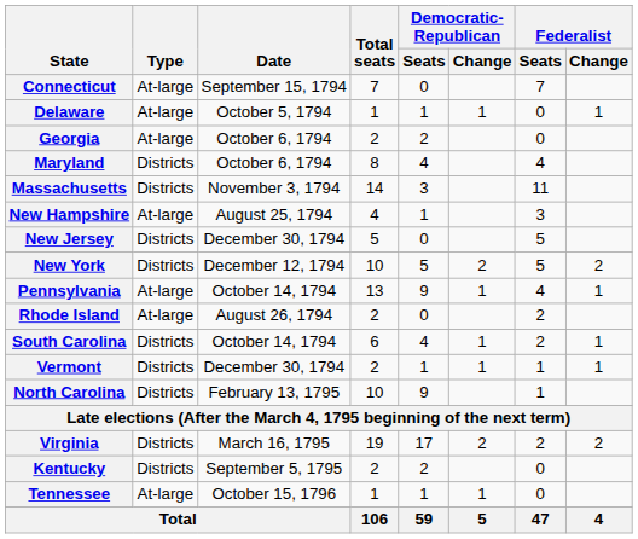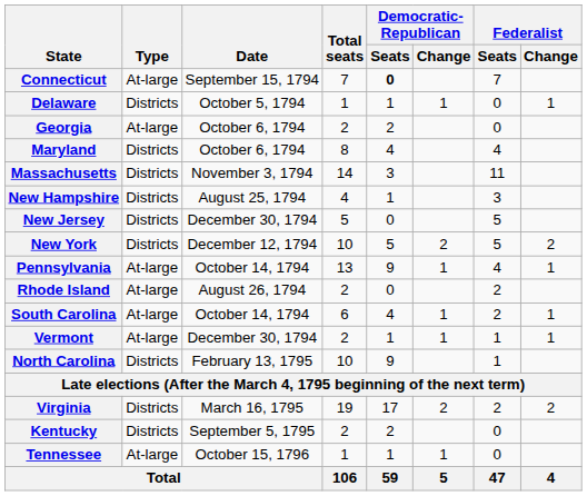 <table class="wikitable sortable" style="text-align:center">
 <tr valign=bottom>
 <th rowspan=2>State</th>
 <th rowspan=2>Type</th>
 <th rowspan=2>Date</th>
 <th rowspan=2>Total<br>seats</th>
 <th colspan=2 ><a href='#'>Democratic-<br>Republican</a><br></th>
 <th colspan=2 ><a href='#'>Federalist</a><br></th>
 </tr>
 <tr>
 <th>Seats</th>
 <th>Change</th>
 <th>Seats</th>
 <th>Change</th>
 </tr>
 <tr>
 <th><a href='#'>Connecticut</a></th>
 <td>At-large</td>
 <td>September 15, 1794</td>
 <td>7</td>
-<td>0</td>
+<td><strong>0</strong></td>
 <td></td>
 <td>7</td>
 <td></td>
 </tr>
 <tr>
 <th><a href='#'>Delaware</a></th>
-<td>At-large</td>
+<td>Districts</td>
 <td>October 5, 1794</td>
 <td>1</td>
 <td>1</td>
 <td>1</td>
 <td>0</td>
 <td>1</td>
 </tr>
 <tr>
 <th><a href='#'>Georgia</a></th>
 <td>At-large</td>
 <td>October 6, 1794</td>
 <td>2</td>
 <td>2</td>
 <td></td>
 <td>0</td>
 <td></td>
 </tr>
 <tr>
 <th><a href='#'>Maryland</a></th>
 <td>Districts</td>
 <td>October 6, 1794</td>
 <td>8</td>
 <td>4</td>
 <td></td>
 <td>4</td>
 <td></td>
 </tr>
 <tr>
 <th><a href='#'>Massachusetts</a></th>
 <td>Districts</td>
 <td>November 3, 1794</td>
 <td>14</td>
 <td>3</td>
 <td></td>
 <td>11</td>
 <td></td>
 </tr>
 <tr>
 <th><a href='#'>New Hampshire</a></th>
-<td>At-large</td>
+<td>Districts</td>
 <td>August 25, 1794</td>
 <td>4</td>
 <td>1</td>
 <td></td>
 <td>3</td>
 <td></td>
 </tr>
 <tr>
 <th><a href='#'>New Jersey</a></th>
 <td>Districts</td>
 <td>December 30, 1794</td>
 <td>5</td>
 <td>0</td>
 <td></td>
 <td>5</td>
 <td></td>
 </tr>
 <tr>
 <th><a href='#'>New York</a></th>
 <td>Districts</td>
 <td>December 12, 1794</td>
 <td>10</td>
 <td>5</td>
 <td>2</td>
 <td>5</td>
 <td>2</td>
 </tr>
 <tr>
 <th><a href='#'>Pennsylvania</a></th>
 <td>At-large</td>
 <td>October 14, 1794</td>
 <td>13</td>
 <td>9</td>
 <td>1</td>
 <td>4</td>
 <td>1</td>
 </tr>
 <tr>
 <th><a href='#'>Rhode Island</a></th>
 <td>At-large</td>
 <td>August 26, 1794</td>
 <td>2</td>
 <td>0</td>
 <td></td>
 <td>2</td>
 <td></td>
 </tr>
 <tr>
 <th><a href='#'>South Carolina</a></th>
-<td>Districts</td>
+<td>At-large</td>
 <td>October 14, 1794</td>
 <td>6</td>
 <td>4</td>
 <td>1</td>
 <td>2</td>
 <td>1</td>
 </tr>
 <tr>
 <th><a href='#'>Vermont</a></th>
-<td>Districts</td>
+<td>At-large</td>
 <td>December 30, 1794</td>
 <td>2</td>
 <td>1</td>
 <td>1</td>
 <td>1</td>
 <td>1</td>
 </tr>
 <tr>
 <th><a href='#'>North Carolina</a></th>
 <td>Districts</td>
 <td>February 13, 1795</td>
 <td>10</td>
 <td>9</td>
 <td></td>
 <td>1</td>
 <td></td>
 </tr>
 <tr>
 <th colspan=8>Late elections (After the March 4, 1795 beginning of the next term)</th>
 </tr>
 <tr>
 <th><a href='#'>Virginia</a></th>
 <td>Districts</td>
 <td>March 16, 1795</td>
 <td>19</td>
 <td>17</td>
 <td>2</td>
 <td>2</td>
 <td>2</td>
 </tr>
 <tr>
 <th><a href='#'>Kentucky</a></th>
 <td>Districts</td>
 <td>September 5, 1795</td>
 <td>2</td>
 <td>2</td>
 <td></td>
 <td>0</td>
 <td></td>
 </tr>
 <tr>
 <th><a href='#'>Tennessee</a></th>
 <td>At-large</td>
 <td>October 15, 1796</td>
 <td>1</td>
 <td>1</td>
 <td>1</td>
 <td>0</td>
 <td></td>
 </tr>
 <tr>
 <th colspan=3>Total</th>
 <th>106</th>
 <th>59<br></th>
 <th>5</th>
 <th>47<br></th>
 <th>4</th>
 </tr>
 </table>
